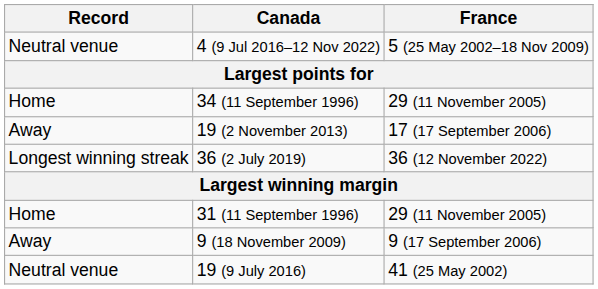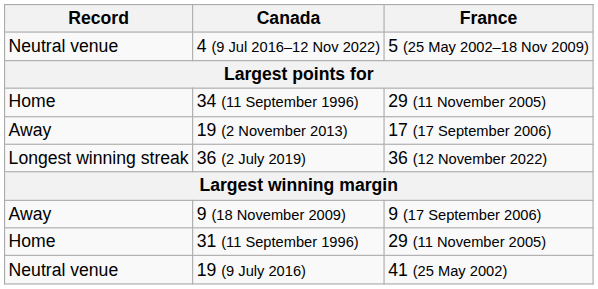 <table class="wikitable">
 <tr>
 <th>Record</th>
 <th>Canada</th>
 <th>France</th>
 </tr>
 <tr>
 <td>Neutral venue</td>
 <td>4 <small>(9 Jul 2016–12 Nov 2022)</small></td>
 <td>5 <small>(25 May 2002–18 Nov 2009)</small></td>
 </tr>
 <tr>
 <th colspan=3 align=center>Largest points for</th>
 </tr>
 <tr>
 <td>Home</td>
 <td>34 <small>(11 September 1996)</small></td>
 <td>29 <small>(11 November 2005)</small></td>
 </tr>
 <tr>
 <td>Away</td>
 <td>19 <small>(2 November 2013)</small></td>
 <td>17 <small>(17 September 2006)</small></td>
 </tr>
 <tr>
 <td>Longest winning streak</td>
 <td>36 <small>(2 July 2019)</small></td>
 <td>36 <small>(12 November 2022)</small></td>
 </tr>
 <tr>
 <th colspan=3 align=center>Largest winning margin</th>
 </tr>
 <tr>
+<td>Away</td>
+<td>9 <small>(18 November 2009)</small></td>
+<td>9 <small>(17 September 2006)</small></td>
+</tr>
+<tr>
 <td>Home</td>
 <td>31 <small>(11 September 1996)</small></td>
 <td>29 <small>(11 November 2005)</small></td>
-</tr>
-<tr>
-<td>Away</td>
-<td>9 <small>(18 November 2009)</small></td>
-<td>9 <small>(17 September 2006)</small></td>
 </tr>
 <tr>
 <td>Neutral venue</td>
 <td>19 <small>(9 July 2016)</small></td>
 <td>41 <small>(25 May 2002)</small></td>
 </tr>
 </table>
